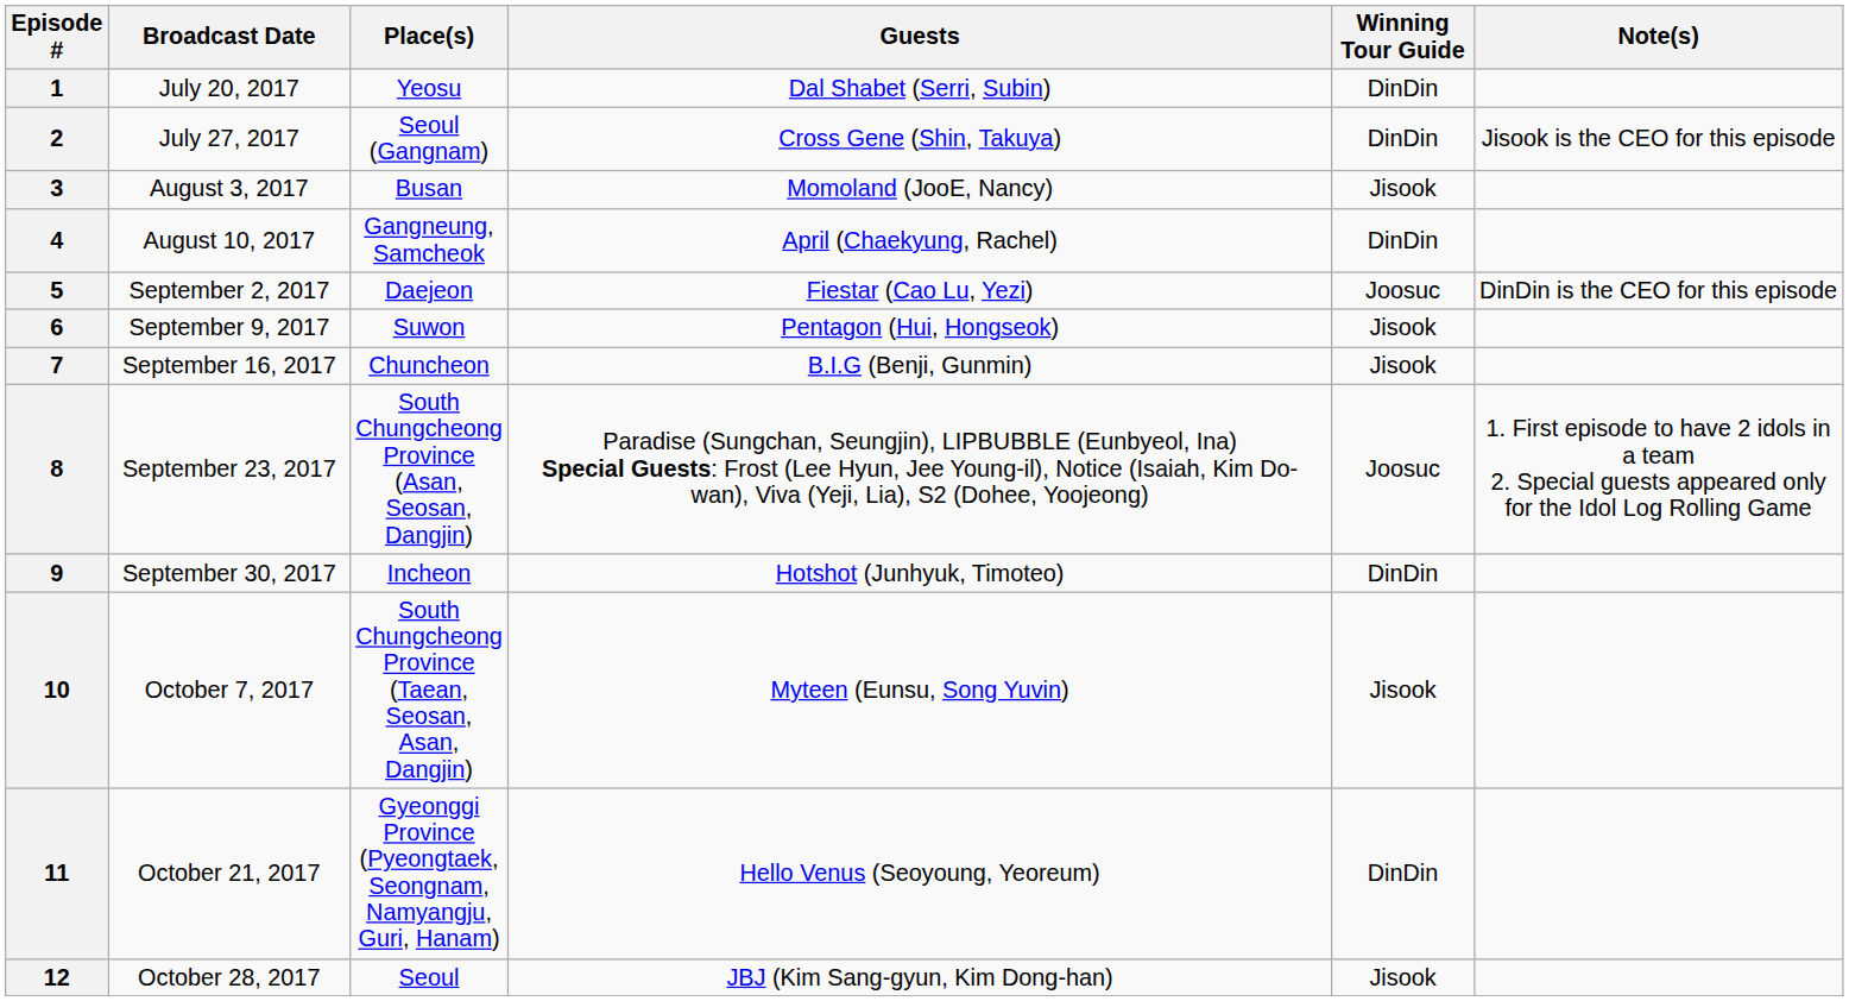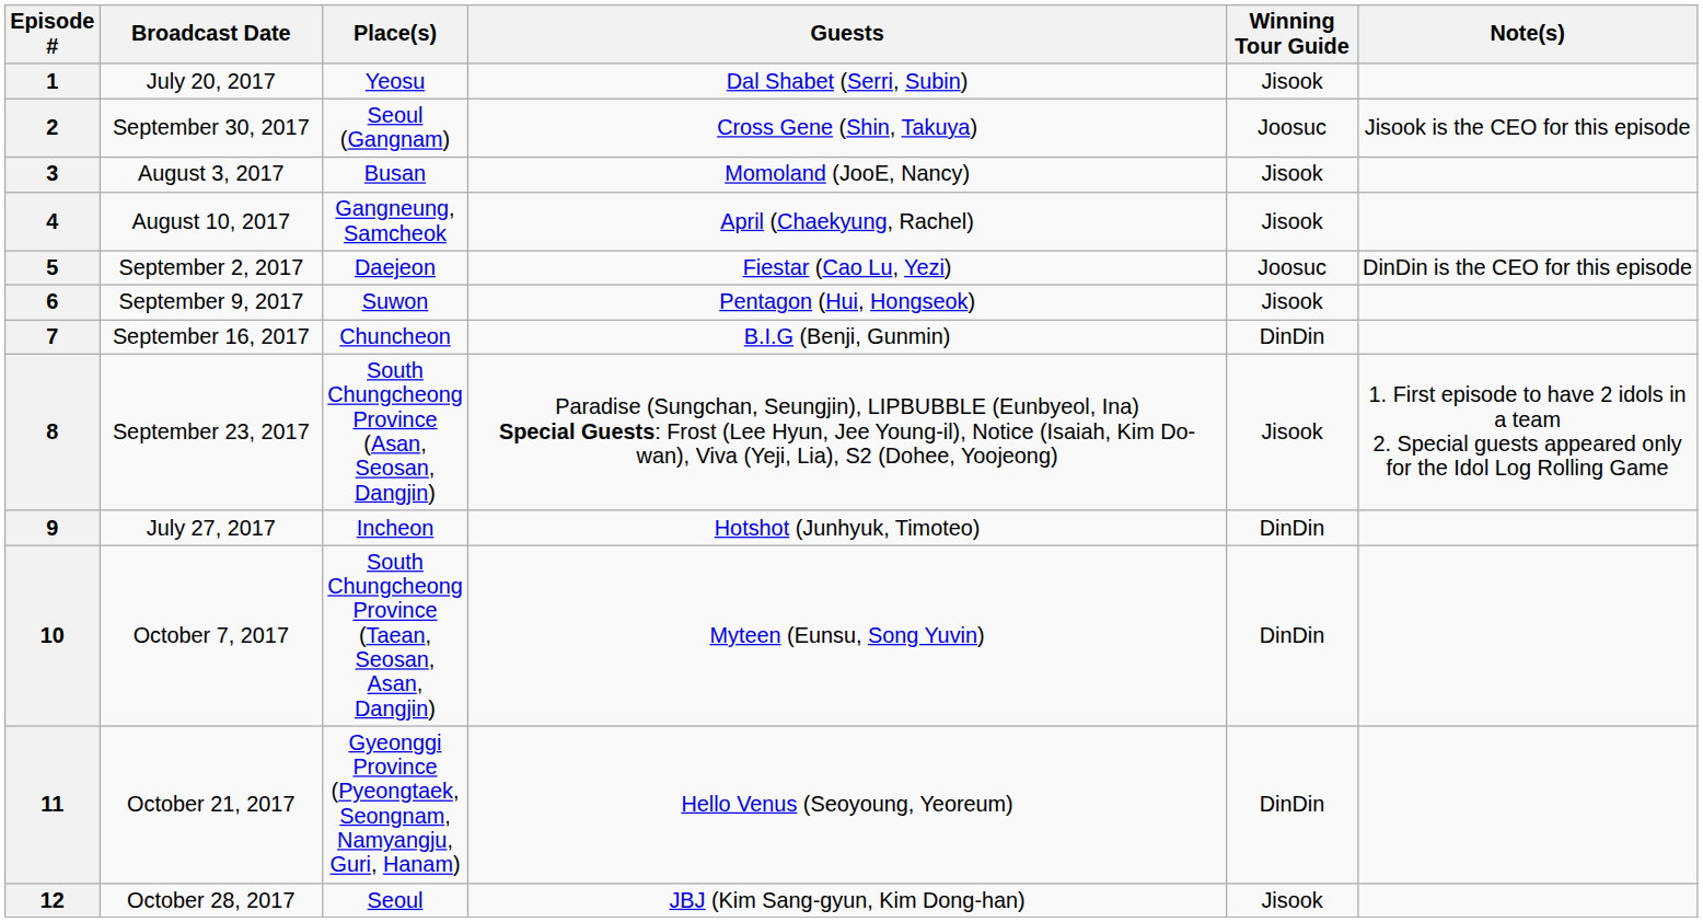 <table class="wikitable sortable">
 <tr>
 <th width=40>Episode #</th>
 <th width=160>Broadcast Date</th>
 <th>Place(s)</th>
 <th width=570>Guests</th>
 <th width=90>Winning Tour Guide</th>
 <th width=250>Note(s)</th>
 </tr>
 <tr style="text-align:center;">
 <th>1</th>
 <td>July 20, 2017</td>
 <td><a href='#'>Yeosu</a></td>
 <td><a href='#'>Dal Shabet</a> (<a href='#'>Serri</a>, <a href='#'>Subin</a>)</td>
-<td>DinDin</td>
+<td>Jisook</td>
 <td></td>
 </tr>
 <tr style="text-align:center;">
 <th>2</th>
-<td>July 27, 2017</td>
+<td>September 30, 2017</td>
 <td><a href='#'>Seoul</a> (<a href='#'>Gangnam</a>)</td>
 <td><a href='#'>Cross Gene</a> (<a href='#'>Shin</a>, <a href='#'>Takuya</a>)</td>
-<td>DinDin</td>
+<td>Joosuc</td>
 <td>Jisook is the CEO for this episode</td>
 </tr>
 <tr style="text-align:center;">
 <th>3</th>
 <td>August 3, 2017</td>
 <td><a href='#'>Busan</a></td>
 <td><a href='#'>Momoland</a> (JooE, Nancy)</td>
 <td>Jisook</td>
 <td></td>
 </tr>
 <tr style="text-align:center;">
 <th>4</th>
 <td>August 10, 2017</td>
 <td><a href='#'>Gangneung</a>, <a href='#'>Samcheok</a></td>
 <td><a href='#'>April</a> (<a href='#'>Chaekyung</a>, Rachel)</td>
-<td>DinDin</td>
+<td>Jisook</td>
 <td></td>
 </tr>
 <tr style="text-align:center;">
 <th>5</th>
 <td>September 2, 2017</td>
 <td><a href='#'>Daejeon</a></td>
 <td><a href='#'>Fiestar</a> (<a href='#'>Cao Lu</a>, <a href='#'>Yezi</a>)</td>
 <td>Joosuc</td>
 <td>DinDin is the CEO for this episode</td>
 </tr>
 <tr style="text-align:center;">
 <th>6</th>
 <td>September 9, 2017</td>
 <td><a href='#'>Suwon</a></td>
 <td><a href='#'>Pentagon</a> (<a href='#'>Hui</a>, <a href='#'>Hongseok</a>)</td>
 <td>Jisook</td>
 <td></td>
 </tr>
 <tr style="text-align:center;">
 <th>7</th>
 <td>September 16, 2017</td>
 <td><a href='#'>Chuncheon</a></td>
 <td><a href='#'>B.I.G</a> (Benji, Gunmin)</td>
-<td>Jisook</td>
+<td>DinDin</td>
 <td></td>
 </tr>
 <tr style="text-align:center;">
 <th>8</th>
 <td>September 23, 2017</td>
 <td><a href='#'>South Chungcheong Province</a> (<a href='#'>Asan</a>, <a href='#'>Seosan</a>, <a href='#'>Dangjin</a>)</td>
 <td>Paradise (Sungchan, Seungjin), LIPBUBBLE (Eunbyeol, Ina)<br><strong>Special Guests</strong>: Frost (Lee Hyun, Jee Young-il), Notice (Isaiah, Kim Do-wan), Viva (Yeji, Lia), S2 (Dohee, Yoojeong)</td>
-<td>Joosuc</td>
+<td>Jisook</td>
 <td>1. First episode to have 2 idols in a team<br>2. Special guests appeared only for the Idol Log Rolling Game</td>
 </tr>
 <tr style="text-align:center;">
 <th>9</th>
-<td>September 30, 2017</td>
+<td>July 27, 2017</td>
 <td><a href='#'>Incheon</a></td>
 <td><a href='#'>Hotshot</a> (Junhyuk, Timoteo)</td>
 <td>DinDin</td>
 <td></td>
 </tr>
 <tr style="text-align:center;">
 <th>10</th>
 <td>October 7, 2017</td>
 <td><a href='#'>South Chungcheong Province</a> (<a href='#'>Taean</a>, <a href='#'>Seosan</a>, <a href='#'>Asan</a>, <a href='#'>Dangjin</a>)</td>
 <td><a href='#'>Myteen</a> (Eunsu, <a href='#'>Song Yuvin</a>)</td>
-<td>Jisook</td>
+<td>DinDin</td>
 <td></td>
 </tr>
 <tr style="text-align:center;">
 <th>11</th>
 <td>October 21, 2017</td>
 <td><a href='#'>Gyeonggi Province</a> (<a href='#'>Pyeongtaek</a>, <a href='#'>Seongnam</a>, <a href='#'>Namyangju</a>, <a href='#'>Guri</a>, <a href='#'>Hanam</a>)</td>
 <td><a href='#'>Hello Venus</a> (Seoyoung, Yeoreum)</td>
 <td>DinDin</td>
 <td></td>
 </tr>
 <tr style="text-align:center;">
 <th>12</th>
 <td>October 28, 2017</td>
 <td><a href='#'>Seoul</a></td>
 <td><a href='#'>JBJ</a> (Kim Sang-gyun, Kim Dong-han)</td>
 <td>Jisook</td>
 <td></td>
 </tr>
 <tr style="text-align:center;">
 </tr>
 </table>
